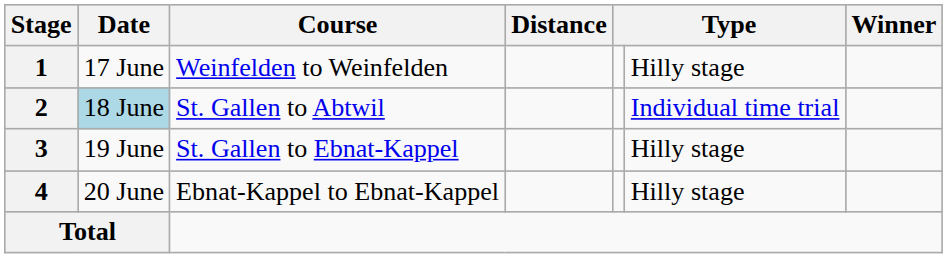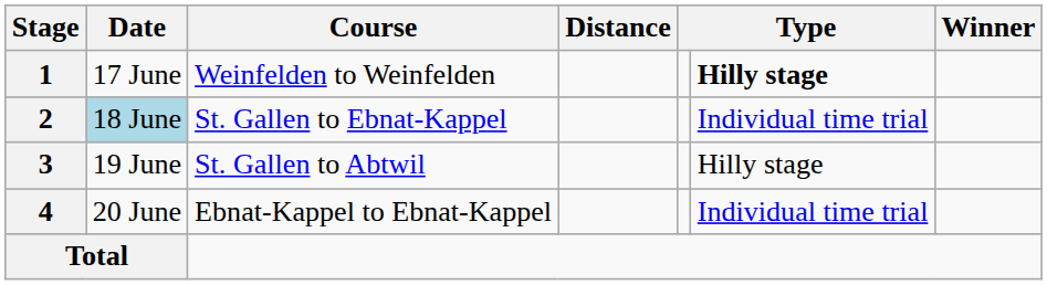 <table class="wikitable">
 <tr>
 <th scope="col">Stage</th>
 <th scope="col">Date</th>
 <th scope="col">Course</th>
 <th scope="col">Distance</th>
 <th scope="col" colspan="2">Type</th>
 <th scope="col">Winner</th>
 </tr>
 <tr>
 <th scope="row" style="text-align:center;">1</th>
 <td style="text-align:center;">17 June</td>
 <td><a href='#'>Weinfelden</a> to Weinfelden</td>
 <td style="text-align:center;"></td>
 <td></td>
-<td>Hilly stage</td>
+<td><strong>Hilly stage</strong></td>
 <td></td>
 </tr>
 <tr>
 <th scope="row" style="text-align:center;">2</th>
 <td style="background: lightblue; text-align:center;">18 June</td>
-<td><a href='#'>St. Gallen</a> to <a href='#'>Abtwil</a></td>
+<td><a href='#'>St. Gallen</a> to <a href='#'>Ebnat-Kappel</a></td>
 <td style="text-align:center;"></td>
 <td></td>
 <td><a href='#'>Individual time trial</a></td>
 <td></td>
 </tr>
 <tr>
 <th scope="row" style="text-align:center;">3</th>
 <td style="text-align:center;">19 June</td>
-<td><a href='#'>St. Gallen</a> to <a href='#'>Ebnat-Kappel</a></td>
+<td><a href='#'>St. Gallen</a> to <a href='#'>Abtwil</a></td>
 <td style="text-align:center;"></td>
 <td></td>
 <td>Hilly stage</td>
 <td></td>
 </tr>
 <tr>
 <th>4</th>
 <td>20 June</td>
 <td>Ebnat-Kappel to Ebnat-Kappel</td>
 <td></td>
 <td></td>
-<td>Hilly stage</td>
+<td><a href='#'>Individual time trial</a></td>
 <td></td>
 </tr>
 <tr>
 <th colspan="2">Total</th>
 <td colspan="5" style="text-align:center;"></td>
 </tr>
 </table>
